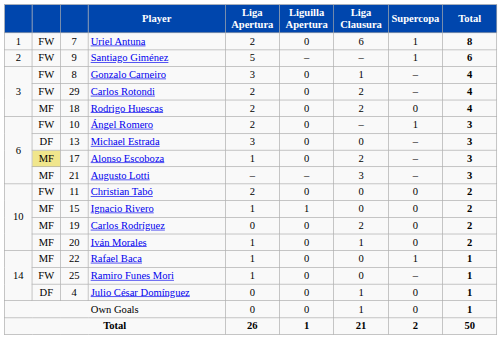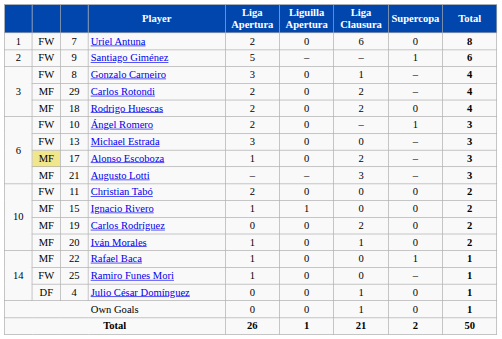 <table class="wikitable" style="text-align:center;">
 <tr>
 <th style="background:#0046AD; color:white; width:35px;"></th>
 <th style="background:#0046AD; color:white; width:35px;"></th>
 <th style="background:#0046AD; color:white; width:35px;"></th>
 <th style="background:#0046AD; color:white; width:200px;">Player</th>
 <th style="background:#0046AD; color:white; width:75px;">Liga Apertura</th>
 <th style="background:#0046AD; color:white; width:75px;">Liguilla Apertura</th>
 <th style="background:#0046AD; color:white; width:75px;">Liga Clausura<br></th>
 <th style="background:#0046AD; color:white; width:75px;">Supercopa</th>
 <th style="background:#0046AD; color:white; width:75px;">Total</th>
 </tr>
 <tr>
 <td>1</td>
 <td>FW</td>
 <td>7</td>
 <td align=left> <a href='#'>Uriel Antuna</a></td>
 <td>2</td>
 <td>0</td>
 <td>6</td>
-<td>1</td>
+<td>0</td>
 <td><strong>8</strong></td>
 </tr>
 <tr>
 <td>2</td>
 <td>FW</td>
 <td>9</td>
 <td align=left> <a href='#'>Santiago Giménez</a></td>
 <td>5</td>
 <td>–</td>
 <td>–</td>
 <td>1</td>
 <td><strong>6</strong></td>
 </tr>
 <tr>
 <td rowspan=3>3</td>
 <td>FW</td>
 <td>8</td>
 <td align=left> <a href='#'>Gonzalo Carneiro</a></td>
 <td>3</td>
 <td>0</td>
 <td>1</td>
 <td>–</td>
 <td><strong>4</strong></td>
 </tr>
 <tr>
-<td>FW</td>
+<td>MF</td>
 <td>29</td>
 <td align=left> <a href='#'>Carlos Rotondi</a></td>
 <td>2</td>
 <td>0</td>
 <td>2</td>
 <td>–</td>
 <td><strong>4</strong></td>
 </tr>
 <tr>
 <td>MF</td>
 <td>18</td>
 <td align=left> <a href='#'>Rodrigo Huescas</a></td>
 <td>2</td>
 <td>0</td>
 <td>2</td>
 <td>0</td>
 <td><strong>4</strong></td>
 </tr>
 <tr>
 <td rowspan=4>6</td>
 <td>FW</td>
 <td>10</td>
 <td align=left> <a href='#'>Ángel Romero</a></td>
 <td>2</td>
 <td>0</td>
 <td>–</td>
 <td>1</td>
 <td><strong>3</strong></td>
 </tr>
 <tr>
-<td>DF</td>
+<td>FW</td>
 <td>13</td>
 <td align=left> <a href='#'>Michael Estrada</a></td>
 <td>3</td>
 <td>0</td>
 <td>0</td>
 <td>–</td>
 <td><strong>3</strong></td>
 </tr>
 <tr>
 <td style="background: khaki;">MF</td>
 <td>17</td>
 <td align=left> <a href='#'>Alonso Escoboza</a></td>
 <td>1</td>
 <td>0</td>
 <td>2</td>
 <td>–</td>
 <td><strong>3</strong></td>
 </tr>
 <tr>
 <td>MF</td>
 <td>21</td>
 <td align=left> <a href='#'>Augusto Lotti</a></td>
 <td>–</td>
 <td>–</td>
 <td>3</td>
 <td>–</td>
 <td><strong>3</strong></td>
 </tr>
 <tr>
 <td rowspan=4>10</td>
 <td>FW</td>
 <td>11</td>
 <td align=left> <a href='#'>Christian Tabó</a></td>
 <td>2</td>
 <td>0</td>
 <td>0</td>
 <td>0</td>
 <td><strong>2</strong></td>
 </tr>
 <tr>
 <td>MF</td>
 <td>15</td>
 <td align=left> <a href='#'>Ignacio Rivero</a></td>
 <td>1</td>
 <td>1</td>
 <td>0</td>
 <td>0</td>
 <td><strong>2</strong></td>
 </tr>
 <tr>
 <td>MF</td>
 <td>19</td>
 <td align=left> <a href='#'>Carlos Rodríguez</a></td>
 <td>0</td>
 <td>0</td>
 <td>2</td>
 <td>0</td>
 <td><strong>2</strong></td>
 </tr>
 <tr>
 <td>MF</td>
 <td>20</td>
 <td align=left> <a href='#'>Iván Morales</a></td>
 <td>1</td>
 <td>0</td>
 <td>1</td>
 <td>0</td>
 <td><strong>2</strong></td>
 </tr>
 <tr>
 <td rowspan=3>14</td>
 <td>MF</td>
 <td>22</td>
 <td align=left> <a href='#'>Rafael Baca</a></td>
 <td>1</td>
 <td>0</td>
 <td>0</td>
 <td>1</td>
 <td><strong>1</strong></td>
 </tr>
 <tr>
 <td>FW</td>
 <td>25</td>
 <td align=left> <a href='#'>Ramiro Funes Mori</a></td>
 <td>1</td>
 <td>0</td>
 <td>0</td>
 <td>–</td>
 <td><strong>1</strong></td>
 </tr>
 <tr>
 <td>DF</td>
 <td>4</td>
 <td align=left> <a href='#'>Julio César Domínguez</a></td>
 <td>0</td>
 <td>0</td>
 <td>1</td>
 <td>0</td>
 <td><strong>1</strong></td>
 </tr>
 <tr>
 <td colspan="4">Own Goals</td>
 <td>0</td>
 <td>0</td>
 <td>1</td>
 <td>0</td>
 <td><strong>1</strong></td>
 </tr>
 <tr>
 <td colspan="4"><strong>Total</strong></td>
 <td><strong>26</strong></td>
 <td><strong>1</strong></td>
 <td><strong>21</strong></td>
 <td><strong>2</strong></td>
 <td><strong>50</strong></td>
 </tr>
 </table>
